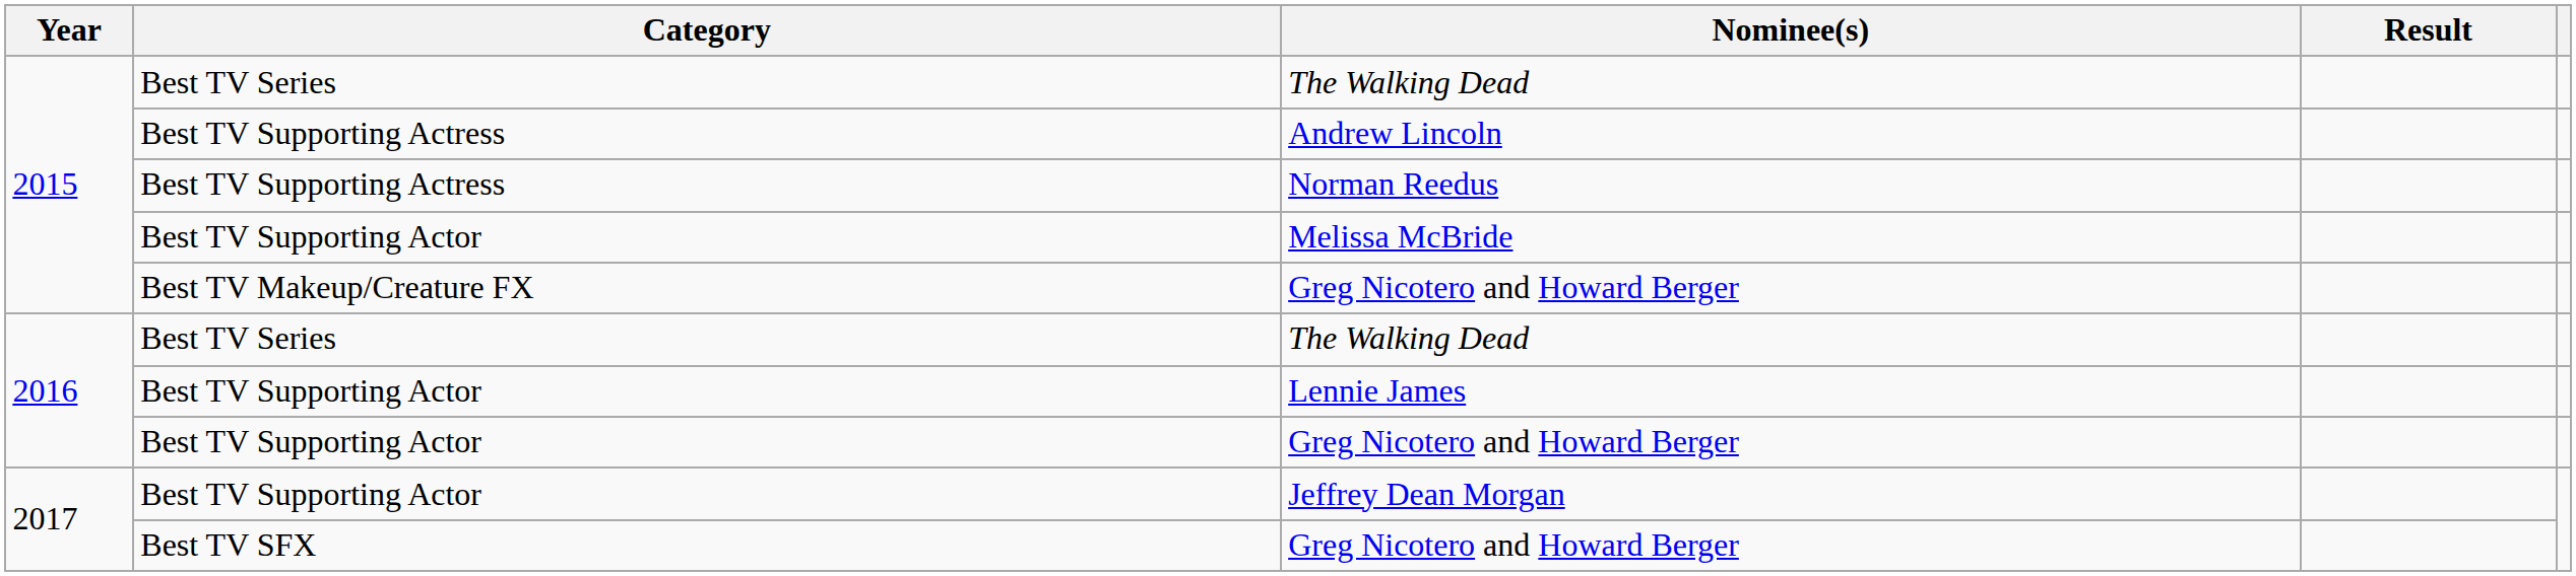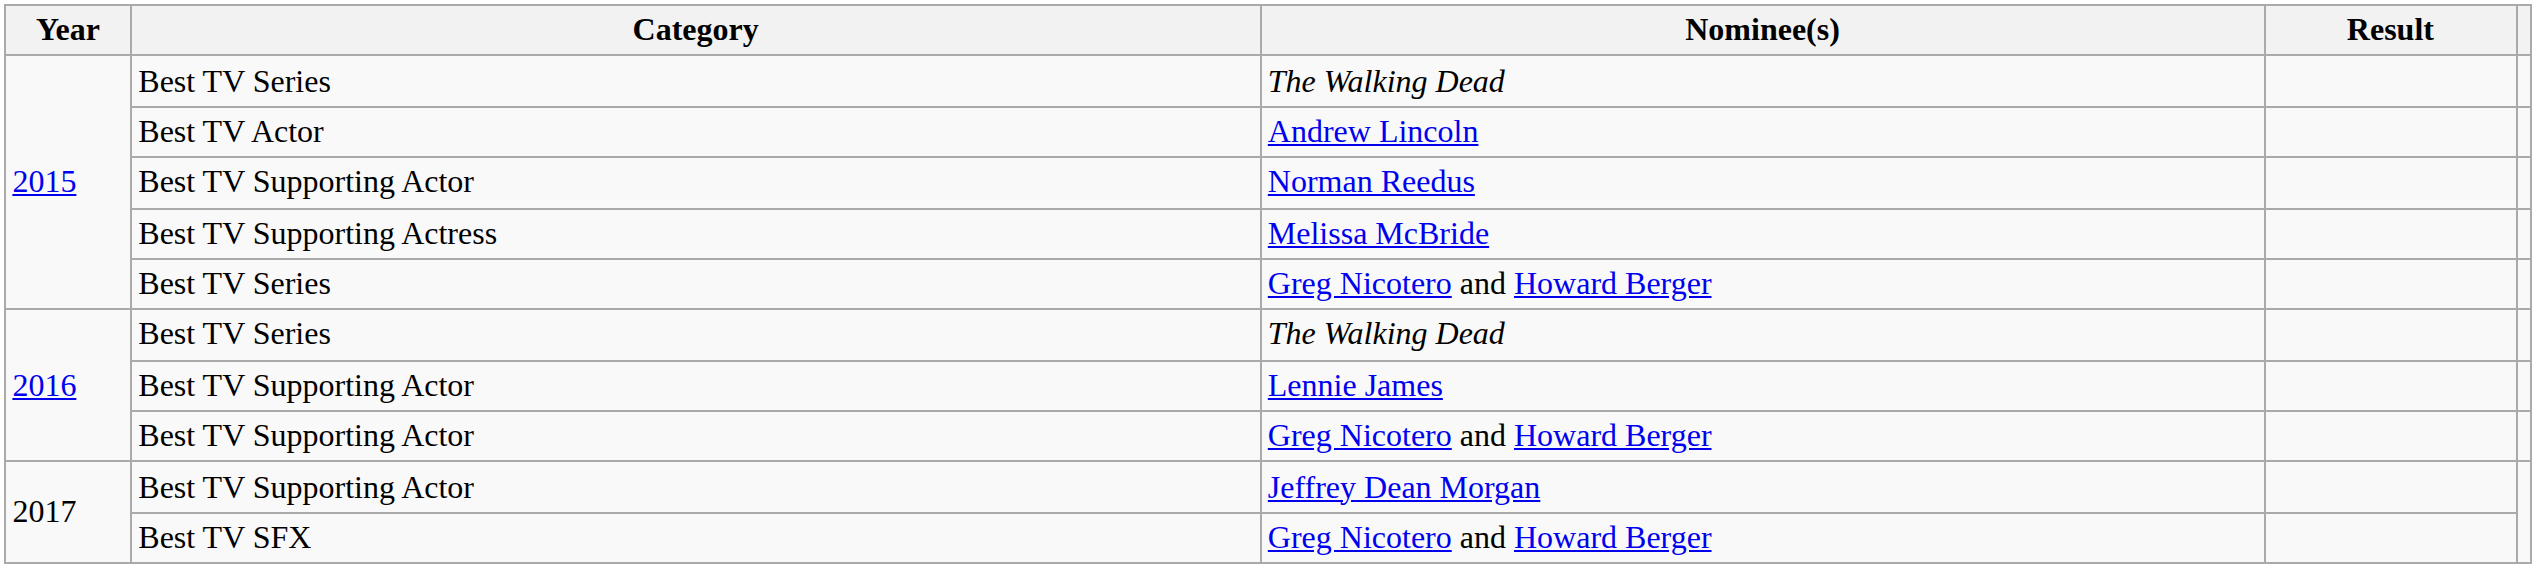 <table class="wikitable" width=100%>
 <tr>
 <th width=5%>Year</th>
 <th width=45%>Category</th>
 <th width=40%>Nominee(s)</th>
 <th width=10%>Result</th>
 <th width=5%></th>
 </tr>
 <tr>
 <td rowspan=5><a href='#'>2015</a></td>
 <td>Best TV Series</td>
 <td><em>The Walking Dead</em></td>
 <td></td>
 <td></td>
 </tr>
 <tr>
-<td>Best TV Supporting Actress</td>
+<td>Best TV Actor</td>
 <td><a href='#'>Andrew Lincoln</a></td>
 <td></td>
 <td></td>
 </tr>
 <tr>
-<td>Best TV Supporting Actress</td>
+<td>Best TV Supporting Actor</td>
 <td><a href='#'>Norman Reedus</a></td>
 <td></td>
 <td></td>
 </tr>
 <tr>
-<td>Best TV Supporting Actor</td>
+<td>Best TV Supporting Actress</td>
 <td><a href='#'>Melissa McBride</a></td>
 <td></td>
 <td></td>
 </tr>
 <tr>
-<td>Best TV Makeup/Creature FX</td>
+<td>Best TV Series</td>
 <td><a href='#'>Greg Nicotero</a> and <a href='#'>Howard Berger</a></td>
 <td></td>
 <td></td>
 </tr>
 <tr>
 <td Rowspan=3><a href='#'>2016</a></td>
 <td>Best TV Series</td>
 <td><em>The Walking Dead</em></td>
 <td></td>
 <td></td>
 </tr>
 <tr>
 <td>Best TV Supporting Actor</td>
 <td><a href='#'>Lennie James</a></td>
 <td></td>
 <td></td>
 </tr>
 <tr>
 <td>Best TV Supporting Actor</td>
 <td><a href='#'>Greg Nicotero</a> and <a href='#'>Howard Berger</a></td>
 <td></td>
 <td></td>
 </tr>
 <tr>
 <td rowspan=2>2017</td>
 <td>Best TV Supporting Actor</td>
 <td><a href='#'>Jeffrey Dean Morgan</a></td>
 <td></td>
 <td rowspan=2></td>
 </tr>
 <tr>
 <td>Best TV SFX</td>
 <td><a href='#'>Greg Nicotero</a> and <a href='#'>Howard Berger</a></td>
 <td></td>
 </tr>
 </table>
